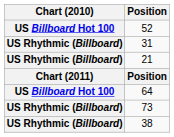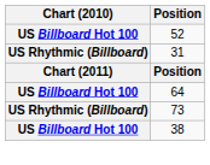 <table class="wikitable plainrowheaders">
 <tr>
 <th>Chart (2010)</th>
 <th>Position</th>
 </tr>
 <tr>
 <th scope="row">US <a href='#'><em>Billboard</em> Hot 100</a></th>
 <td style="text-align:center;">52</td>
 </tr>
 <tr>
 <th scope="row">US Rhythmic (<em>Billboard</em>)</th>
 <td style="text-align:center;">31</td>
 </tr>
 <tr>
-<th scope="row">US Rhythmic (<em>Billboard</em>)</th>
-<td style="text-align:center;">21</td>
-</tr>
-<tr>
 <th>Chart (2011)</th>
 <th>Position</th>
 </tr>
 <tr>
 <th scope="row">US <a href='#'><em>Billboard</em> Hot 100</a></th>
 <td style="text-align:center;">64</td>
 </tr>
 <tr>
 <th scope="row">US Rhythmic (<em>Billboard</em>)</th>
 <td style="text-align:center;">73</td>
 </tr>
 <tr>
-<th scope="row">US Rhythmic (<em>Billboard</em>)</th>
+<th scope="row">US <a href='#'><em>Billboard</em> Hot 100</a></th>
 <td style="text-align:center;">38</td>
 </tr>
 </table>
